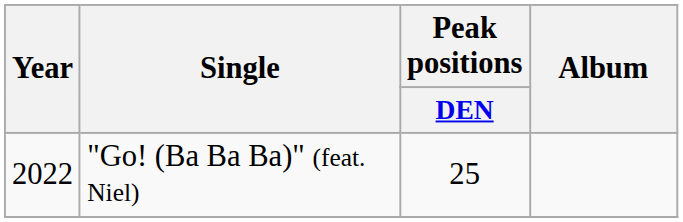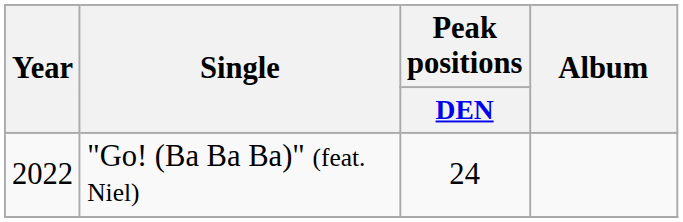 <table class="wikitable">
 <tr>
 <th align="center" rowspan="2" width="10">Year</th>
 <th align="center" rowspan="2" width="160">Single</th>
 <th align="center" colspan="1" width="20">Peak positions</th>
 <th align="center" rowspan="2" width="70">Album</th>
 </tr>
 <tr>
 <th scope="col" style="width:3em;font-size:90%;"><a href='#'>DEN</a><br></th>
 </tr>
 <tr>
 <td style="text-align:center;">2022</td>
 <td>"Go! (Ba Ba Ba)" <small>(feat. Niel)</small></td>
-<td style="text-align:center;">25</td>
+<td style="text-align:center;">24</td>
 <td style="text-align:center;"></td>
 </tr>
 <tr>
 </tr>
 </table>
